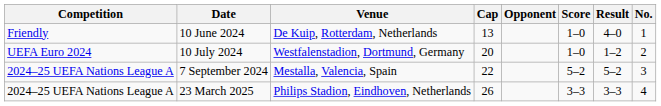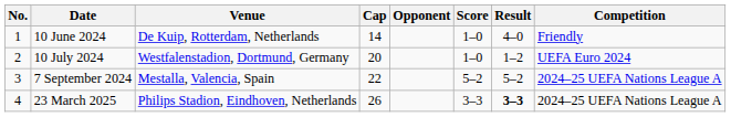 <table class="wikitable sortable">
 <tr>
-<th scope="col">Competition</th>
+<th scope="col">No.</th>
 <th scope="col">Date</th>
 <th scope="col">Venue</th>
 <th scope="col">Cap</th>
 <th scope="col">Opponent</th>
 <th scope="col">Score</th>
 <th scope="col">Result</th>
-<th scope="col">No.</th>
+<th scope="col">Competition</th>
 </tr>
 <tr>
-<td><a href='#'>Friendly</a></td>
+<td style="text-align: center;">1</td>
 <td>10 June 2024</td>
 <td><a href='#'>De Kuip</a>, <a href='#'>Rotterdam</a>, Netherlands</td>
-<td style="text-align: center;">13</td>
+<td style="text-align: center;">14</td>
 <td></td>
 <td style="text-align: center;">1–0</td>
 <td style="text-align: center;">4–0</td>
-<td style="text-align: center;">1</td>
+<td><a href='#'>Friendly</a></td>
 </tr>
 <tr>
-<td><a href='#'>UEFA Euro 2024</a></td>
+<td style="text-align: center;">2</td>
 <td>10 July 2024</td>
 <td><a href='#'>Westfalenstadion</a>, <a href='#'>Dortmund</a>, Germany</td>
 <td style="text-align: center;">20</td>
 <td></td>
 <td style="text-align: center;">1–0</td>
 <td style="text-align: center;">1–2</td>
-<td style="text-align: center;">2</td>
+<td><a href='#'>UEFA Euro 2024</a></td>
 </tr>
 <tr>
-<td><a href='#'>2024–25 UEFA Nations League A</a></td>
+<td align="center">3</td>
 <td>7 September 2024</td>
 <td><a href='#'>Mestalla</a>, <a href='#'>Valencia</a>, Spain</td>
 <td align="center">22</td>
 <td></td>
 <td align="center">5–2</td>
 <td align="center">5–2</td>
-<td align="center">3</td>
+<td><a href='#'>2024–25 UEFA Nations League A</a></td>
 </tr>
 <tr>
-<td>2024–25 UEFA Nations League A</td>
+<td align="center">4</td>
 <td>23 March 2025</td>
 <td><a href='#'>Philips Stadion</a>, <a href='#'>Eindhoven</a>, Netherlands</td>
 <td align="center">26</td>
 <td></td>
 <td align="center">3–3</td>
-<td align="center">3–3 <br></td>
-<td align="center">4</td>
+<td align="center"><strong>3–3 <br></strong></td>
+<td>2024–25 UEFA Nations League A</td>
 </tr>
 </table>
